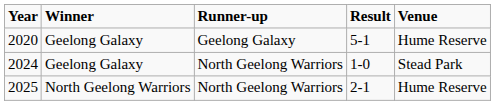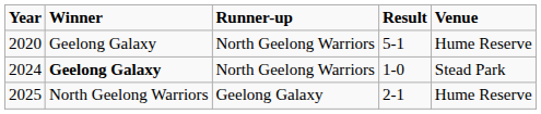 <table class="wikitable sortable">
 <tr>
 <td><strong>Year</strong></td>
 <td><strong>Winner</strong></td>
 <td><strong>Runner-up</strong></td>
 <td><strong>Result</strong></td>
 <td><strong>Venue</strong></td>
 </tr>
 <tr>
 <td>2020</td>
 <td>Geelong Galaxy</td>
-<td>Geelong Galaxy</td>
+<td>North Geelong Warriors</td>
 <td>5-1</td>
 <td>Hume Reserve</td>
 </tr>
 <tr>
 <td>2024</td>
-<td>Geelong Galaxy</td>
+<td><strong>Geelong Galaxy</strong></td>
 <td>North Geelong Warriors</td>
 <td>1-0</td>
 <td>Stead Park</td>
 </tr>
 <tr>
 <td>2025</td>
 <td>North Geelong Warriors</td>
-<td>North Geelong Warriors</td>
+<td>Geelong Galaxy</td>
 <td>2-1</td>
 <td>Hume Reserve</td>
 </tr>
 </table>
